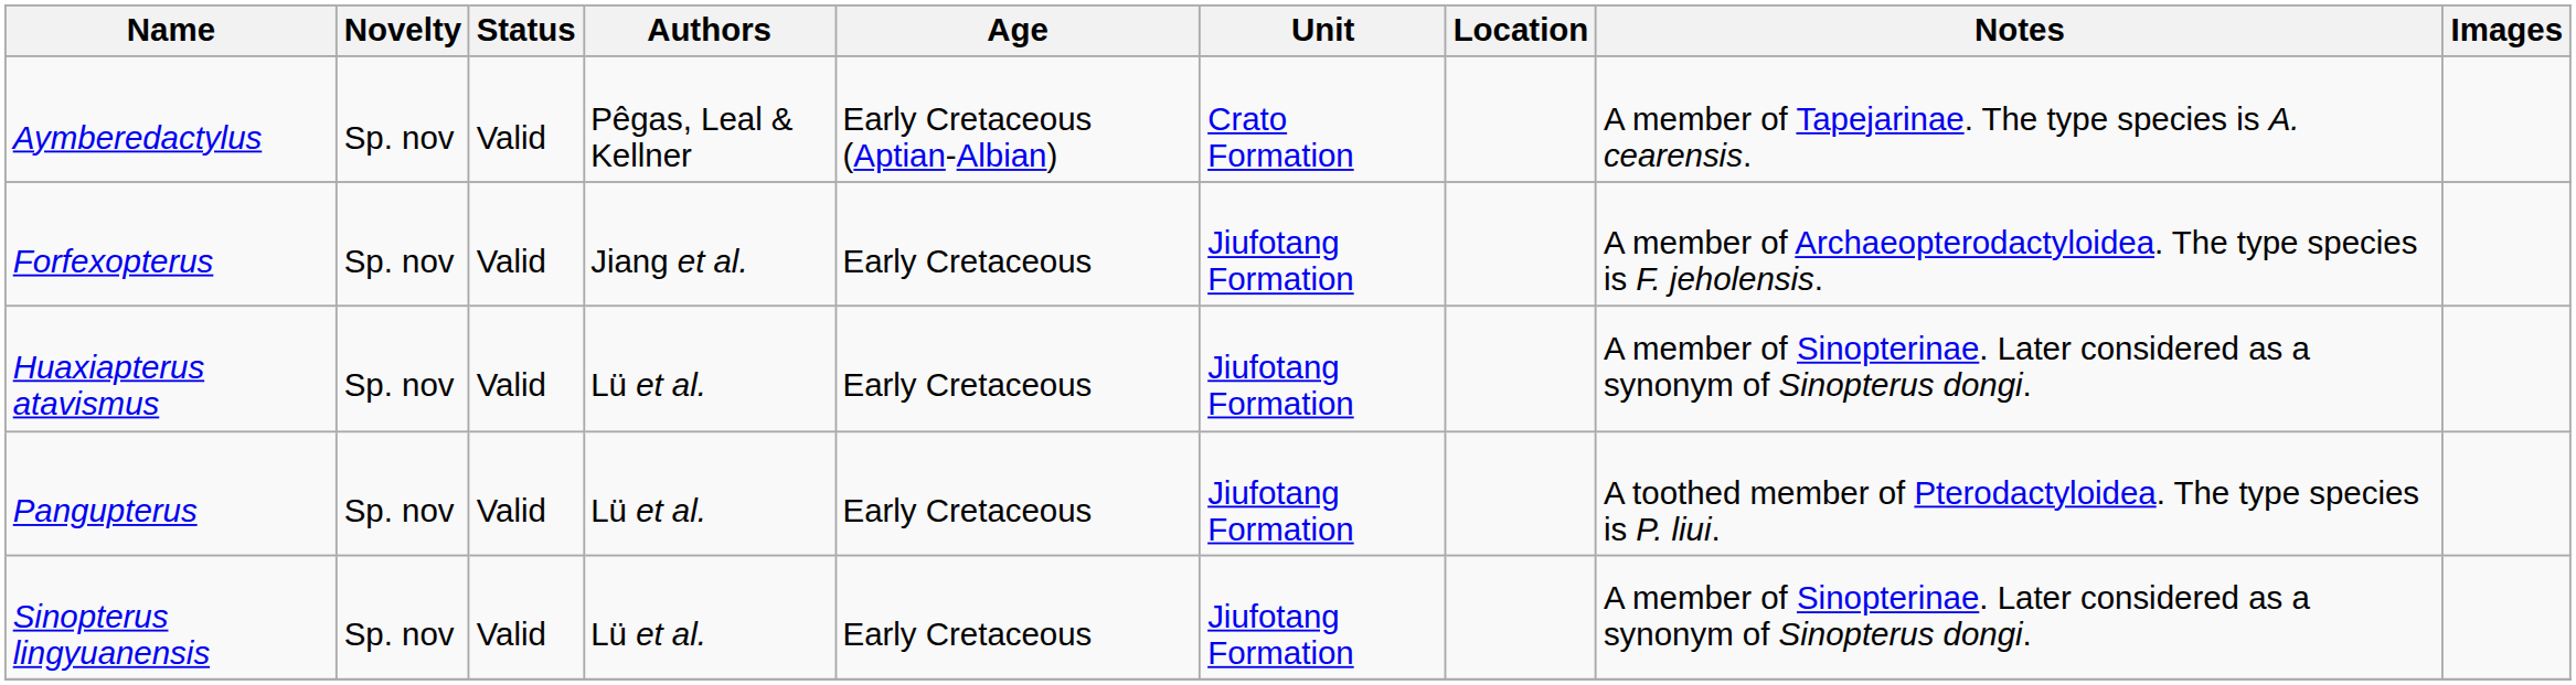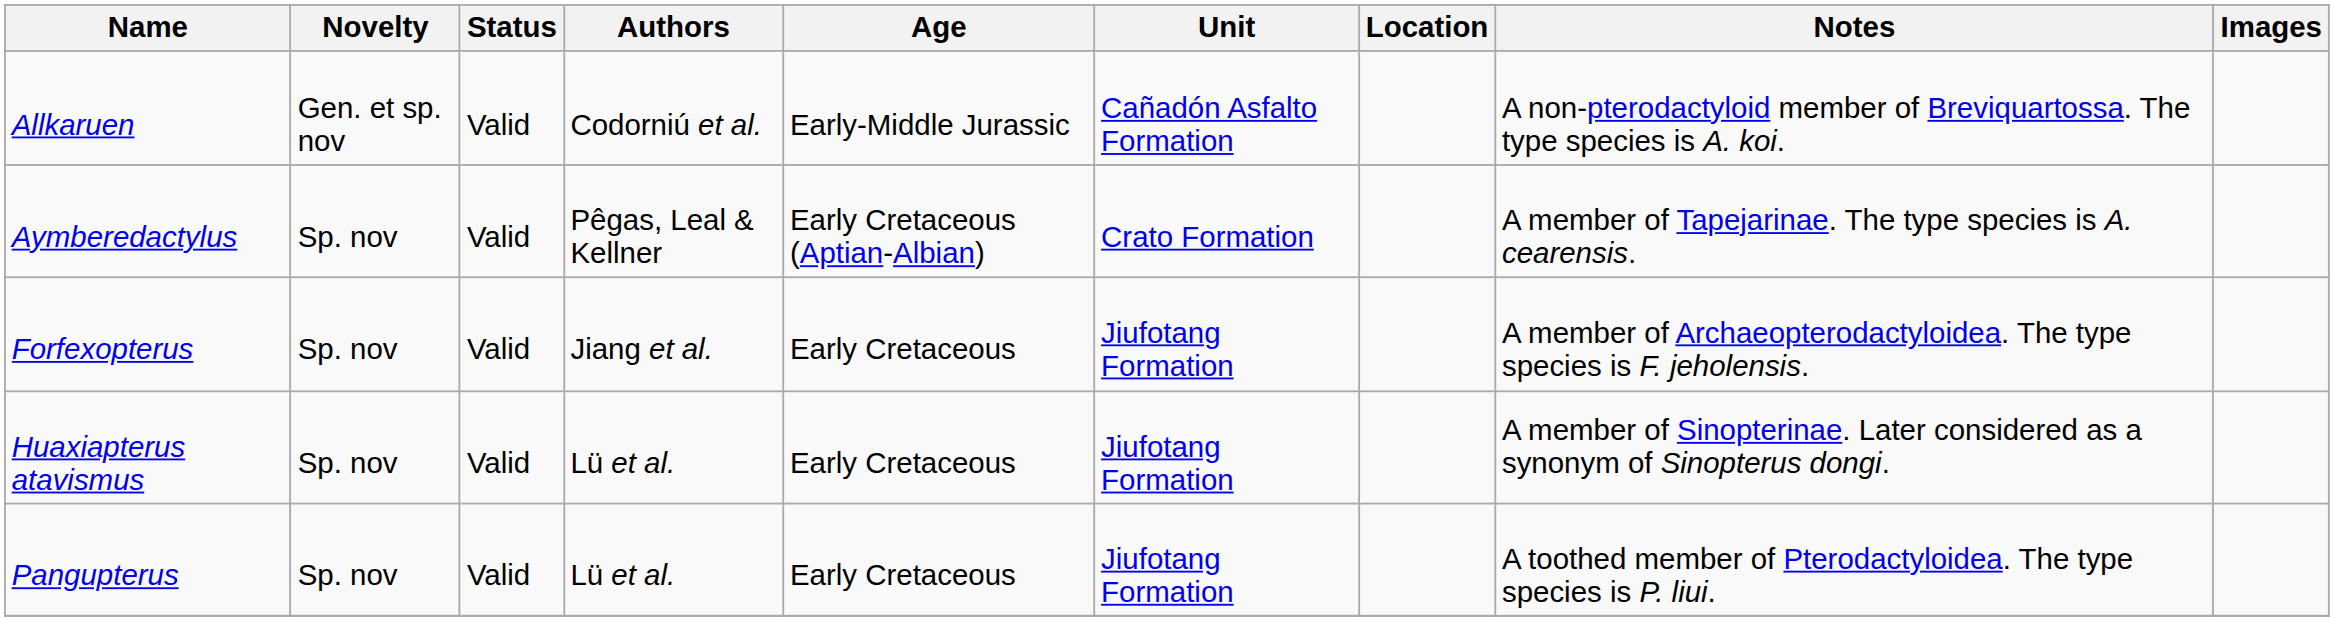 <table class="wikitable sortable" align="center" width="100%">
 <tr>
 <th>Name</th>
 <th>Novelty</th>
 <th>Status</th>
 <th>Authors</th>
 <th>Age</th>
 <th>Unit</th>
 <th>Location</th>
 <th>Notes</th>
 <th>Images</th>
+</tr>
+<tr>
+<td><br><em><a href='#'>Allkaruen</a></em></td>
+<td><br>Gen. et sp. nov</td>
+<td><br>Valid</td>
+<td><br>Codorniú <em>et al.</em></td>
+<td><br>Early-Middle Jurassic</td>
+<td><br><a href='#'>Cañadón Asfalto Formation</a></td>
+<td><br></td>
+<td><br>A non-<a href='#'>pterodactyloid</a> member of <a href='#'>Breviquartossa</a>. The type species is <em>A. koi</em>.</td>
+<td></td>
 </tr>
 <tr>
 <td><br><em><a href='#'>Aymberedactylus</a></em></td>
 <td><br>Sp. nov</td>
 <td><br>Valid</td>
 <td><br>Pêgas, Leal & Kellner</td>
 <td><br>Early Cretaceous (<a href='#'>Aptian</a>-<a href='#'>Albian</a>)</td>
 <td><br><a href='#'>Crato Formation</a></td>
 <td><br></td>
 <td><br>A member of <a href='#'>Tapejarinae</a>. The type species is <em>A. cearensis</em>.</td>
 <td></td>
 </tr>
 <tr>
 <td><br><em><a href='#'>Forfexopterus</a></em></td>
 <td><br>Sp. nov</td>
 <td><br>Valid</td>
 <td><br>Jiang <em>et al.</em></td>
 <td><br>Early Cretaceous</td>
 <td><br><a href='#'>Jiufotang Formation</a></td>
 <td><br></td>
 <td><br>A member of <a href='#'>Archaeopterodactyloidea</a>. The type species is <em>F. jeholensis</em>.</td>
 <td></td>
 </tr>
 <tr>
 <td><br><em><a href='#'>Huaxiapterus atavismus</a></em></td>
 <td><br>Sp. nov</td>
 <td><br>Valid</td>
 <td><br>Lü <em>et al.</em></td>
 <td><br>Early Cretaceous</td>
 <td><br><a href='#'>Jiufotang Formation</a></td>
 <td><br></td>
 <td>A member of <a href='#'>Sinopterinae</a>. Later considered as a synonym of <em>Sinopterus dongi</em>.</td>
 <td></td>
 </tr>
 <tr>
 <td><br><em><a href='#'>Pangupterus</a></em></td>
 <td><br>Sp. nov</td>
 <td><br>Valid</td>
 <td><br>Lü <em>et al.</em></td>
 <td><br>Early Cretaceous</td>
 <td><br><a href='#'>Jiufotang Formation</a></td>
 <td><br></td>
 <td><br>A toothed member of <a href='#'>Pterodactyloidea</a>. The type species is <em>P. liui</em>.</td>
 <td></td>
 </tr>
 <tr>
-<td><br><em><a href='#'>Sinopterus lingyuanensis</a></em></td>
-<td><br>Sp. nov</td>
-<td><br>Valid</td>
-<td><br>Lü <em>et al.</em></td>
-<td><br>Early Cretaceous</td>
-<td><br><a href='#'>Jiufotang Formation</a></td>
-<td><br></td>
-<td>A member of <a href='#'>Sinopterinae</a>. Later considered as a synonym of <em>Sinopterus dongi</em>.</td>
-<td></td>
-</tr>
-<tr>
 </tr>
 </table>
